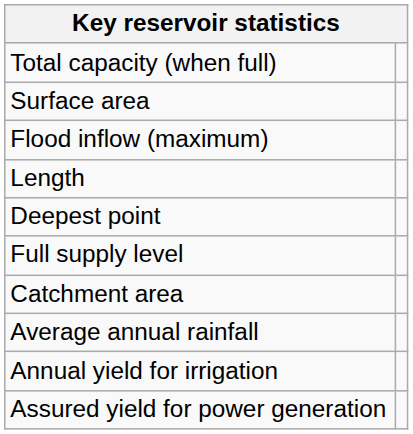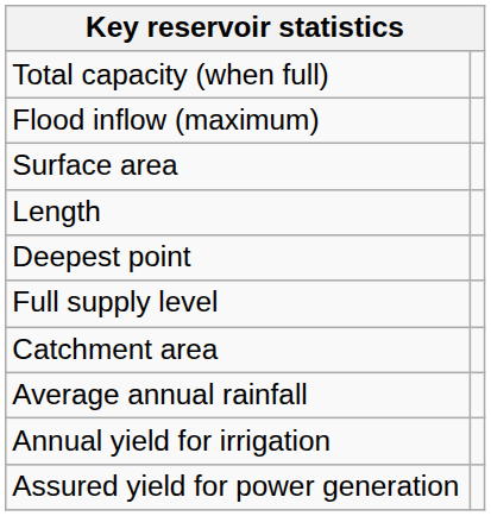 <table class="wikitable">
 <tr>
 <th colspan=2>Key reservoir statistics</th>
 </tr>
 <tr>
 <td scope="col" width="250px">Total capacity (when full)</td>
 <td align="right"></td>
 </tr>
 <tr>
-<td>Surface area</td>
+<td>Flood inflow (maximum)</td>
 <td align="right"></td>
 </tr>
 <tr>
-<td>Flood inflow (maximum)</td>
+<td>Surface area</td>
 <td align="right"></td>
 </tr>
 <tr>
 <td>Length</td>
 <td align="right"></td>
 </tr>
 <tr>
 <td>Deepest point</td>
 <td align="right"></td>
 </tr>
 <tr>
 <td>Full supply level</td>
 <td align="right"> </td>
 </tr>
 <tr>
 <td>Catchment area</td>
 <td align="right"></td>
 </tr>
 <tr>
 <td>Average annual rainfall</td>
 <td align="right"></td>
 </tr>
 <tr>
 <td>Annual yield for irrigation</td>
 <td align="right"></td>
 </tr>
 <tr>
 <td>Assured yield for power generation</td>
 <td align="right"></td>
 </tr>
 </table>
